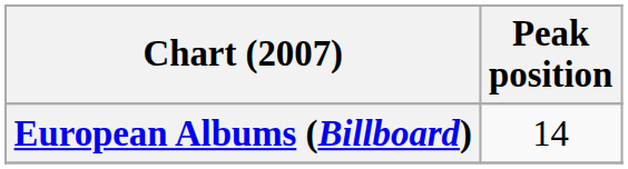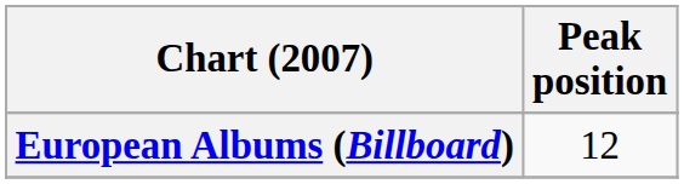 <table class="wikitable sortable plainrowheaders" style="text-align:center">
 <tr>
 <th scope="col">Chart (2007)</th>
 <th scope="col">Peak<br>position</th>
 </tr>
 <tr>
 </tr>
 <tr>
 </tr>
 <tr>
 <th scope="row"><a href='#'>European Albums</a> (<em><a href='#'>Billboard</a></em>)</th>
-<td>14</td>
+<td>12</td>
 </tr>
 <tr>
 </tr>
 <tr>
 </tr>
 </table>
